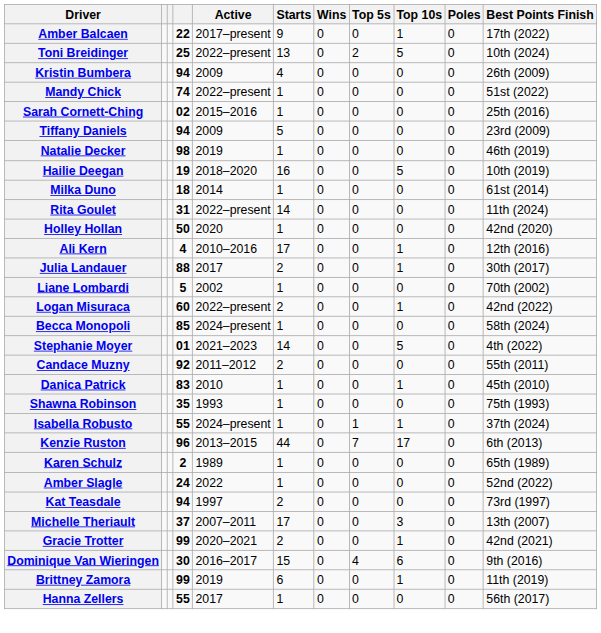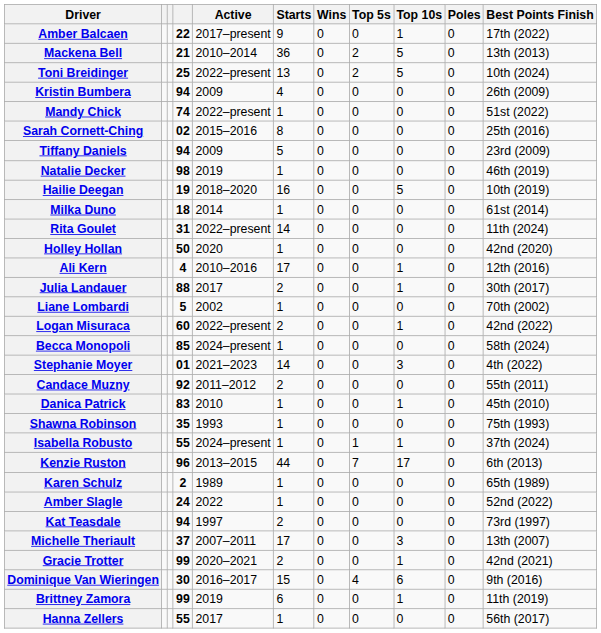 <table class="wikitable sortable" style="font-size: 95%;">
 <tr>
 <th>Driver</th>
 <th></th>
 <th></th>
 <th></th>
 <th>Active</th>
 <th>Starts</th>
 <th>Wins</th>
 <th>Top 5s</th>
 <th>Top 10s</th>
 <th>Poles</th>
 <th>Best Points Finish</th>
 </tr>
 <tr>
 <th><a href='#'>Amber Balcaen</a></th>
 <td></td>
 <td align=center></td>
 <td align=center><strong>22</strong></td>
 <td>2017–present</td>
 <td>9</td>
 <td>0</td>
 <td>0</td>
 <td>1</td>
 <td>0</td>
 <td data-sort-value=17>17th (2022)</td>
+</tr>
+<tr>
+<th><a href='#'>Mackena Bell</a></th>
+<td></td>
+<td align=center></td>
+<td align=center><strong>21</strong></td>
+<td>2010–2014</td>
+<td>36</td>
+<td>0</td>
+<td>2</td>
+<td>5</td>
+<td>0</td>
+<td data-sort-value=13>13th (2013)</td>
 </tr>
 <tr>
 <th><a href='#'>Toni Breidinger</a></th>
 <td></td>
 <td align=center></td>
 <td align=center><strong>25</strong></td>
 <td>2022–present</td>
 <td>13</td>
 <td>0</td>
 <td>2</td>
 <td>5</td>
 <td>0</td>
 <td data-sort-value=10>10th (2024)</td>
 </tr>
 <tr>
 <th><a href='#'>Kristin Bumbera</a></th>
 <td></td>
 <td align=center></td>
 <td align=center><strong>94</strong></td>
 <td>2009</td>
 <td>4</td>
 <td>0</td>
 <td>0</td>
 <td>0</td>
 <td>0</td>
 <td data-sort-value=26>26th (2009)</td>
 </tr>
 <tr>
 <th><a href='#'>Mandy Chick</a></th>
 <td></td>
 <td align=center></td>
 <td align=center><strong>74</strong></td>
 <td>2022–present</td>
 <td>1</td>
 <td>0</td>
 <td>0</td>
 <td>0</td>
 <td>0</td>
 <td data-sort-value=51>51st (2022)</td>
 </tr>
 <tr>
 <th><a href='#'>Sarah Cornett-Ching</a></th>
 <td></td>
 <td align=center></td>
 <td align=center><strong>02</strong></td>
 <td>2015–2016</td>
-<td>1</td>
+<td>8</td>
 <td>0</td>
 <td>0</td>
 <td>0</td>
 <td>0</td>
 <td data-sort-value=25>25th (2016)</td>
 </tr>
 <tr>
 <th><a href='#'>Tiffany Daniels</a></th>
 <td></td>
 <td align=center></td>
 <td align=center><strong>94</strong></td>
 <td>2009</td>
 <td>5</td>
 <td>0</td>
 <td>0</td>
 <td>0</td>
 <td>0</td>
 <td data-sort-value=23>23rd (2009)</td>
 </tr>
 <tr>
 <th><a href='#'>Natalie Decker</a></th>
 <td></td>
 <td align=center></td>
 <td align=center><strong>98</strong></td>
 <td>2019</td>
 <td>1</td>
 <td>0</td>
 <td>0</td>
 <td>0</td>
 <td>0</td>
 <td data-sort-value=46>46th (2019)</td>
 </tr>
 <tr>
 <th><a href='#'>Hailie Deegan</a></th>
 <td></td>
 <td align=center></td>
 <td align=center><strong>19</strong></td>
 <td>2018–2020</td>
 <td data-sort-value=16>16</td>
 <td>0</td>
 <td>0</td>
 <td>5</td>
 <td>0</td>
 <td data-sort-value=10>10th (2019)</td>
 </tr>
 <tr>
 <th><a href='#'>Milka Duno</a></th>
 <td></td>
 <td align=center></td>
 <td align=center><strong>18</strong></td>
 <td>2014</td>
 <td>1</td>
 <td>0</td>
 <td>0</td>
 <td>0</td>
 <td>0</td>
 <td data-sort-value=61>61st (2014)</td>
 </tr>
 <tr>
 <th><a href='#'>Rita Goulet</a></th>
 <td></td>
 <td align=center></td>
 <td align=center><strong>31</strong></td>
 <td>2022–present</td>
 <td>14</td>
 <td>0</td>
 <td>0</td>
 <td>0</td>
 <td>0</td>
 <td data-sort-value=11>11th (2024)</td>
 </tr>
 <tr>
 <th><a href='#'>Holley Hollan</a></th>
 <td></td>
 <td align=center></td>
 <td align=center><strong>50</strong></td>
 <td>2020</td>
 <td>1</td>
 <td>0</td>
 <td>0</td>
 <td>0</td>
 <td>0</td>
 <td data-sort-value=42>42nd (2020)</td>
 </tr>
 <tr>
 <th><a href='#'>Ali Kern</a></th>
 <td></td>
 <td align=center></td>
 <td align=center><strong>4</strong></td>
 <td>2010–2016</td>
 <td>17</td>
 <td>0</td>
 <td>0</td>
 <td>1</td>
 <td>0</td>
 <td data-sort-value=12>12th (2016)</td>
 </tr>
 <tr>
 <th><a href='#'>Julia Landauer</a></th>
 <td></td>
 <td align=center></td>
 <td align=center><strong>88</strong></td>
 <td>2017</td>
 <td>2</td>
 <td>0</td>
 <td>0</td>
 <td>1</td>
 <td>0</td>
 <td data-sort-value=30>30th (2017)</td>
 </tr>
 <tr>
 <th><a href='#'>Liane Lombardi</a></th>
 <td></td>
 <td align=center></td>
 <td align=center><strong>5</strong></td>
 <td>2002</td>
 <td>1</td>
 <td>0</td>
 <td>0</td>
 <td>0</td>
 <td>0</td>
 <td data-sort-value=70>70th (2002)</td>
 </tr>
 <tr>
 <th><a href='#'>Logan Misuraca</a></th>
 <td></td>
 <td align=center></td>
 <td align=center><strong>60</strong></td>
 <td>2022–present</td>
 <td>2</td>
 <td>0</td>
 <td>0</td>
 <td>1</td>
 <td>0</td>
 <td data-sort-value=42>42nd (2022)</td>
 </tr>
 <tr>
 <th><a href='#'>Becca Monopoli</a></th>
 <td></td>
 <td align=center></td>
 <td align=center><strong>85</strong></td>
 <td>2024–present</td>
 <td>1</td>
 <td>0</td>
 <td>0</td>
 <td>0</td>
 <td>0</td>
 <td data-sort-value=58>58th (2024)</td>
 </tr>
 <tr>
 <th><a href='#'>Stephanie Moyer</a></th>
 <td></td>
 <td align=center></td>
 <td align=center><strong>01</strong></td>
 <td>2021–2023</td>
 <td>14</td>
 <td>0</td>
 <td>0</td>
-<td>5</td>
+<td>3</td>
 <td>0</td>
 <td data-sort-value=4>4th (2022)</td>
 </tr>
 <tr>
 <th><a href='#'>Candace Muzny</a></th>
 <td></td>
 <td align=center></td>
 <td align=center><strong>92</strong></td>
 <td>2011–2012</td>
 <td>2</td>
 <td>0</td>
 <td>0</td>
 <td>0</td>
 <td>0</td>
 <td data-sort-value=55>55th (2011)</td>
 </tr>
 <tr>
 <th><a href='#'>Danica Patrick</a></th>
 <td></td>
 <td align=center></td>
 <td align=center><strong>83</strong></td>
 <td>2010</td>
 <td>1</td>
 <td>0</td>
 <td>0</td>
 <td>1</td>
 <td>0</td>
 <td data-sort-value=45>45th (2010)</td>
 </tr>
 <tr>
 <th><a href='#'>Shawna Robinson</a></th>
 <td></td>
 <td align=center></td>
 <td align=center><strong>35</strong></td>
 <td>1993</td>
 <td>1</td>
 <td>0</td>
 <td>0</td>
 <td>0</td>
 <td>0</td>
 <td data-sort-value=75>75th (1993)</td>
 </tr>
 <tr>
 <th><a href='#'>Isabella Robusto</a></th>
 <td></td>
 <td align=center></td>
 <td align=center><strong>55</strong></td>
 <td>2024–present</td>
 <td>1</td>
 <td>0</td>
 <td>1</td>
 <td>1</td>
 <td>0</td>
 <td data-sort-value=37>37th (2024)</td>
 </tr>
 <tr>
 <th><a href='#'>Kenzie Ruston</a></th>
 <td></td>
 <td align=center></td>
 <td align=center><strong>96</strong></td>
 <td>2013–2015</td>
 <td>44</td>
 <td>0</td>
 <td>7</td>
 <td>17</td>
 <td>0</td>
 <td data-sort-value=6>6th (2013)</td>
 </tr>
 <tr>
 <th><a href='#'>Karen Schulz</a></th>
 <td></td>
 <td align=center></td>
 <td align=center><strong>2</strong></td>
 <td>1989</td>
 <td>1</td>
 <td>0</td>
 <td>0</td>
 <td>0</td>
 <td>0</td>
 <td data-sort-value=65>65th (1989)</td>
 </tr>
 <tr>
 <th><a href='#'>Amber Slagle</a></th>
 <td></td>
 <td align=center></td>
 <td align=center><strong>24</strong></td>
 <td>2022</td>
 <td>1</td>
 <td>0</td>
 <td>0</td>
 <td>0</td>
 <td>0</td>
 <td data-sort-value=52>52nd (2022)</td>
 </tr>
 <tr>
 <th><a href='#'>Kat Teasdale</a></th>
 <td></td>
 <td align=center></td>
 <td align=center><strong>94</strong></td>
 <td>1997</td>
 <td>2</td>
 <td>0</td>
 <td>0</td>
 <td>0</td>
 <td>0</td>
 <td data-sort-value=73>73rd (1997)</td>
 </tr>
 <tr>
 <th><a href='#'>Michelle Theriault</a></th>
 <td></td>
 <td align=center></td>
 <td align=center><strong>37</strong></td>
 <td>2007–2011</td>
 <td>17</td>
 <td>0</td>
 <td>0</td>
 <td>3</td>
 <td>0</td>
 <td data-sort-value=13>13th (2007)</td>
 </tr>
 <tr>
 <th><a href='#'>Gracie Trotter</a></th>
 <td></td>
 <td align=center></td>
 <td align=center><strong>99</strong></td>
 <td>2020–2021</td>
 <td>2</td>
 <td>0</td>
 <td>0</td>
 <td>1</td>
 <td>0</td>
 <td data-sort-value=42>42nd (2021)</td>
 </tr>
 <tr>
 <th><a href='#'>Dominique Van Wieringen</a></th>
 <td></td>
 <td align=center></td>
 <td align=center><strong>30</strong></td>
 <td>2016–2017</td>
 <td>15</td>
 <td>0</td>
 <td>4</td>
 <td>6</td>
 <td>0</td>
 <td data-sort-value=9>9th (2016)</td>
 </tr>
 <tr>
 <th><a href='#'>Brittney Zamora</a></th>
 <td></td>
 <td align=center></td>
 <td align=center><strong>99</strong></td>
 <td>2019</td>
 <td>6</td>
 <td>0</td>
 <td>0</td>
 <td>1</td>
 <td>0</td>
 <td data-sort-value=11>11th (2019)</td>
 </tr>
 <tr>
 <th><a href='#'>Hanna Zellers</a></th>
 <td></td>
 <td align=center></td>
 <td align=center><strong>55</strong></td>
 <td>2017</td>
 <td>1</td>
 <td>0</td>
 <td>0</td>
 <td>0</td>
 <td>0</td>
 <td data-sort-value=56>56th (2017)</td>
 </tr>
 </table>
